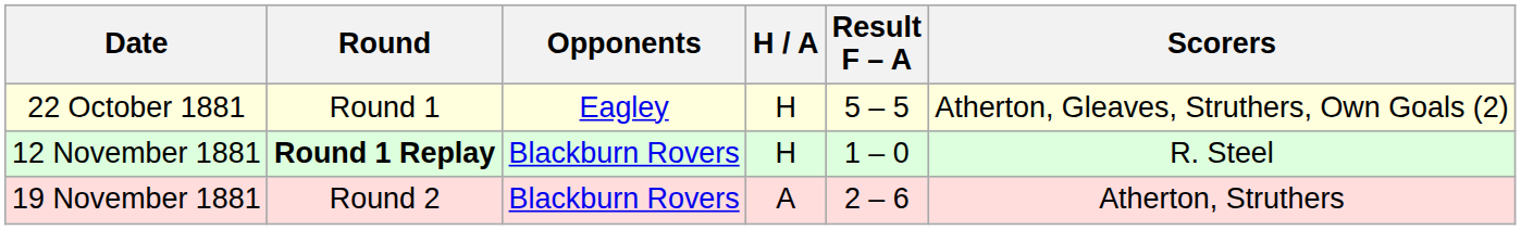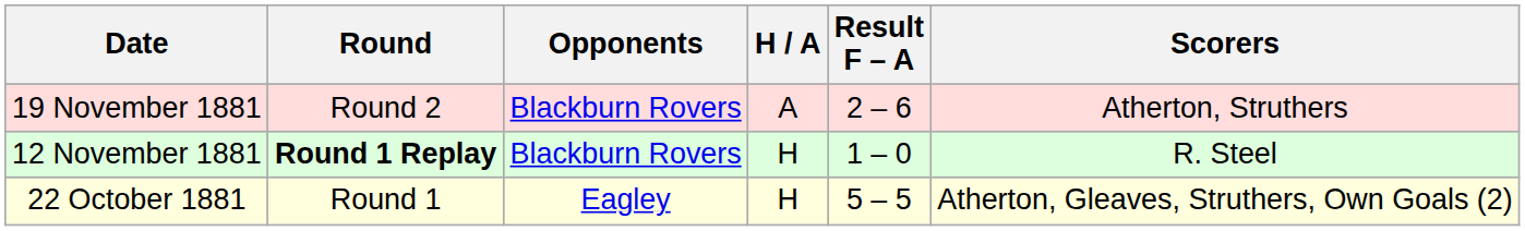 <table class="wikitable" style="text-align:center">
 <tr>
 <th>Date</th>
 <th>Round</th>
 <th>Opponents</th>
 <th>H / A</th>
 <th>Result<br>F – A</th>
 <th>Scorers</th>
 </tr>
-<tr bgcolor="#ffffdd">
-<td>22 October 1881</td>
-<td>Round 1</td>
-<td><a href='#'>Eagley</a></td>
-<td>H</td>
-<td>5 – 5</td>
-<td>Atherton, Gleaves, Struthers, Own Goals (2)</td>
+<tr bgcolor="#ffdddd">
+<td>19 November 1881</td>
+<td>Round 2</td>
+<td><a href='#'>Blackburn Rovers</a></td>
+<td>A</td>
+<td>2 – 6</td>
+<td>Atherton, Struthers</td>
 </tr>
 <tr bgcolor="#ddffdd">
 <td>12 November 1881</td>
 <td><strong>Round 1 Replay</strong></td>
 <td><a href='#'>Blackburn Rovers</a></td>
 <td>H</td>
 <td>1 – 0</td>
 <td>R. Steel</td>
 </tr>
-<tr bgcolor="#ffdddd">
-<td>19 November 1881</td>
-<td>Round 2</td>
-<td><a href='#'>Blackburn Rovers</a></td>
-<td>A</td>
-<td>2 – 6</td>
-<td>Atherton, Struthers</td>
+<tr bgcolor="#ffffdd">
+<td>22 October 1881</td>
+<td>Round 1</td>
+<td><a href='#'>Eagley</a></td>
+<td>H</td>
+<td>5 – 5</td>
+<td>Atherton, Gleaves, Struthers, Own Goals (2)</td>
 </tr>
 </table>
